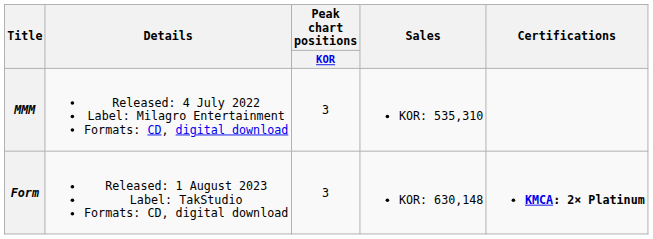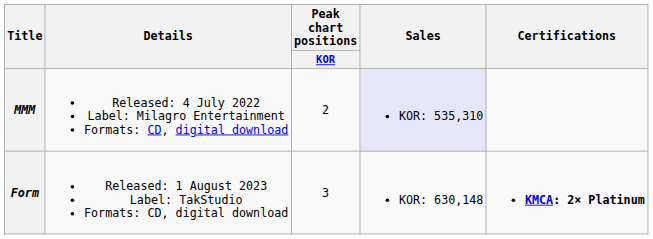 <table class="wikitable plainrowheaders" style="text-align:center;">
 <tr>
 <th scope="col" rowspan="2">Title</th>
 <th scope="col" rowspan="2">Details</th>
 <th scope="col" colspan="1">Peak chart positions</th>
 <th scope="col" rowspan="2">Sales</th>
 <th scope="col" rowspan="2">Certifications</th>
 </tr>
 <tr>
 <th scope="col" style="width:3em;font-size:90%;"><a href='#'>KOR</a><br></th>
 </tr>
 <tr>
 <th scope="row"><em>MMM</em></th>
 <td><br><ul><li>Released: 4 July 2022</li><li>Label: Milagro Entertainment</li><li>Formats: <a href='#'>CD</a>, <a href='#'>digital download</a></li></ul></td>
-<td>3</td>
-<td><br><ul><li>KOR: 535,310</li></ul></td>
+<td>2</td>
+<td style="background: lavender;"><br><ul><li>KOR: 535,310</li></ul></td>
 <td></td>
 </tr>
 <tr>
 <th scope="row"><em>Form</em></th>
 <td><br><ul><li>Released: 1 August 2023</li><li>Label: TakStudio</li><li>Formats: CD, digital download</li></ul></td>
 <td>3</td>
 <td><br><ul><li>KOR: 630,148</li></ul></td>
 <td><strong><br><ul><li><a href='#'>KMCA</a>: 2× Platinum</li></ul></strong></td>
 </tr>
 </table>
